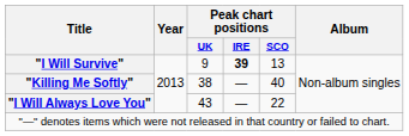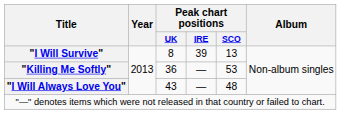 <table class="wikitable plainrowheaders" style="text-align:center;" border="1">
 <tr>
 <th scope="col" rowspan="2">Title</th>
 <th scope="col" rowspan="2">Year</th>
 <th scope="col" colspan="3">Peak chart positions</th>
 <th scope="col" rowspan="2">Album</th>
 </tr>
 <tr>
 <th scope="col" style="width:3em;font-size:85%;"><a href='#'>UK</a><br></th>
 <th scope="col" style="width:3em;font-size:85%;"><a href='#'>IRE</a><br></th>
 <th scope="col" style="width:3em;font-size:85%;"><a href='#'>SCO</a><br></th>
 </tr>
 <tr>
 <th scope="row">"<a href='#'>I Will Survive</a>"</th>
 <td rowspan="3">2013</td>
-<td>9</td>
-<td><strong>39</strong></td>
+<td>8</td>
+<td>39</td>
 <td>13</td>
 <td rowspan="3">Non-album singles</td>
 </tr>
 <tr>
 <th scope="row">"<a href='#'>Killing Me Softly</a>"</th>
-<td>38</td>
+<td>36</td>
 <td>—</td>
-<td>40</td>
+<td>53</td>
 </tr>
 <tr>
 <th scope="row">"<a href='#'>I Will Always Love You</a>"</th>
 <td>43</td>
 <td>—</td>
-<td>22</td>
+<td>48</td>
 </tr>
 <tr>
 <td colspan="14" style="font-size:90%;">"—" denotes items which were not released in that country or failed to chart.</td>
 </tr>
 </table>
